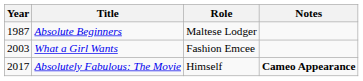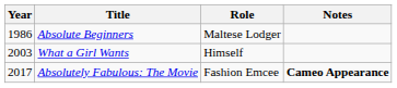 <table class="wikitable">
 <tr>
 <th>Year</th>
 <th>Title</th>
 <th>Role</th>
 <th>Notes</th>
 </tr>
 <tr>
-<td>1987</td>
+<td>1986</td>
 <td><em><a href='#'>Absolute Beginners</a></em></td>
 <td>Maltese Lodger</td>
 <td></td>
 </tr>
 <tr>
 <td>2003</td>
 <td><em><a href='#'>What a Girl Wants</a></em></td>
-<td>Fashion Emcee</td>
+<td>Himself</td>
 <td></td>
 </tr>
 <tr>
 <td>2017</td>
 <td><em><a href='#'>Absolutely Fabulous: The Movie</a></em></td>
-<td>Himself</td>
+<td>Fashion Emcee</td>
 <td><strong>Cameo Appearance</strong></td>
 </tr>
 </table>
